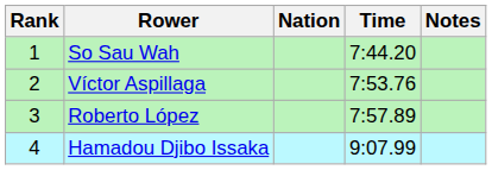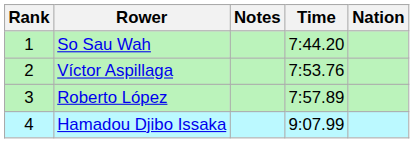 <table class="wikitable sortable" style="text-align:center">
 <tr>
 <th>Rank</th>
 <th>Rower</th>
+<th>Notes</th>
+<th>Time</th>
 <th>Nation</th>
-<th>Time</th>
-<th>Notes</th>
 </tr>
 <tr bgcolor=bbf3bb>
 <td>1</td>
 <td align=left><a href='#'>So Sau Wah</a></td>
+<td></td>
+<td>7:44.20</td>
 <td align=left></td>
-<td>7:44.20</td>
-<td></td>
 </tr>
 <tr bgcolor=bbf3bb>
 <td>2</td>
 <td align=left><a href='#'>Víctor Aspillaga</a></td>
+<td></td>
+<td>7:53.76</td>
 <td align=left></td>
-<td>7:53.76</td>
-<td></td>
 </tr>
 <tr bgcolor=bbf3bb>
 <td>3</td>
 <td align=left><a href='#'>Roberto López</a></td>
+<td></td>
+<td>7:57.89</td>
 <td align=left></td>
-<td>7:57.89</td>
-<td></td>
 </tr>
 <tr bgcolor=bbf9ff>
 <td>4</td>
 <td align=left><a href='#'>Hamadou Djibo Issaka</a></td>
+<td></td>
+<td>9:07.99</td>
 <td align=left></td>
-<td>9:07.99</td>
-<td></td>
 </tr>
 </table>
